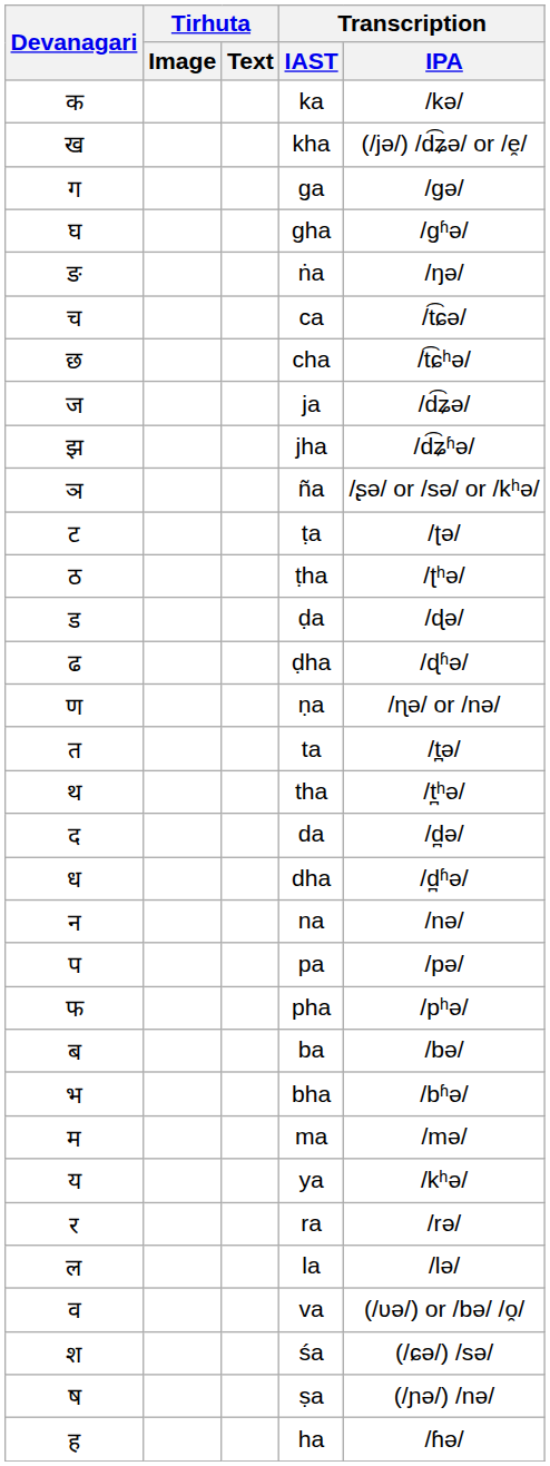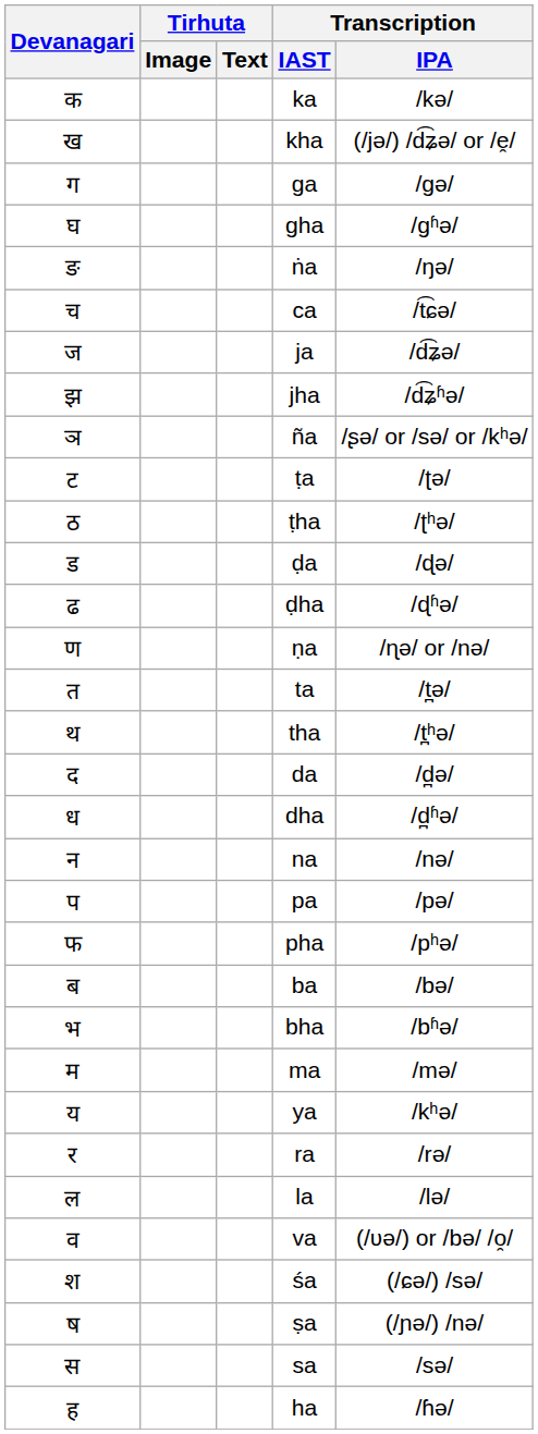 <table class="wikitable nounderlines Unicode" style="border-collapse:collapse;background:#FFFFFF;text-align:center">
 <tr>
 <th rowspan="2"><a href='#'>Devanagari</a></th>
 <th colspan="2"><a href='#'>Tirhuta</a></th>
 <th colspan="2">Transcription</th>
 </tr>
 <tr>
 <th>Image</th>
 <th>Text</th>
 <th><a href='#'>IAST</a></th>
 <th><a href='#'>IPA</a></th>
 </tr>
 <tr>
 <td>क</td>
 <td></td>
 <td style="font-size: x-large;" class="Unicode"></td>
 <td>ka</td>
 <td>/kə/</td>
 </tr>
 <tr>
 <td>ख</td>
 <td></td>
 <td style="font-size: x-large;" class="Unicode"></td>
 <td>kha</td>
 <td>(/jə/) /d͡ʑə/ or /e̯/</td>
 </tr>
 <tr>
 <td>ग</td>
 <td></td>
 <td style="font-size: x-large;" class="Unicode"></td>
 <td>ga</td>
 <td>/gə/</td>
 </tr>
 <tr>
 <td>घ</td>
 <td></td>
 <td style="font-size: x-large;" class="Unicode"></td>
 <td>gha</td>
 <td>/gʱə/</td>
 </tr>
 <tr>
 <td>ङ</td>
 <td></td>
 <td style="font-size: x-large;" class="Unicode"></td>
 <td>ṅa</td>
 <td>/ŋə/</td>
 </tr>
 <tr>
 <td>च</td>
 <td></td>
 <td style="font-size: x-large;" class="Unicode"></td>
 <td>ca</td>
 <td>/t͡ɕə/</td>
-</tr>
-<tr>
-<td>छ</td>
-<td></td>
-<td style="font-size: x-large;" class="Unicode"></td>
-<td>cha</td>
-<td>/t͡ɕʰə/</td>
 </tr>
 <tr>
 <td>ज</td>
 <td></td>
 <td style="font-size: x-large;" class="Unicode"></td>
 <td>ja</td>
 <td>/d͡ʑə/</td>
 </tr>
 <tr>
 <td>झ</td>
 <td></td>
 <td style="font-size: x-large;" class="Unicode"></td>
 <td>jha</td>
 <td>/d͡ʑʱə/</td>
 </tr>
 <tr>
 <td>ञ</td>
 <td></td>
 <td style="font-size: x-large;" class="Unicode"></td>
 <td>ña</td>
 <td>/ʂə/ or /sə/ or /kʰə/</td>
 </tr>
 <tr>
 <td>ट</td>
 <td></td>
 <td style="font-size: x-large;" class="Unicode"></td>
 <td>ṭa</td>
 <td>/ʈə/</td>
 </tr>
 <tr>
 <td>ठ</td>
 <td></td>
 <td style="font-size: x-large;" class="Unicode"></td>
 <td>ṭha</td>
 <td>/ʈʰə/</td>
 </tr>
 <tr>
 <td>ड</td>
 <td></td>
 <td style="font-size: x-large;" class="Unicode"></td>
 <td>ḍa</td>
 <td>/ɖə/</td>
 </tr>
 <tr>
 <td>ढ</td>
 <td></td>
 <td style="font-size: x-large;" class="Unicode"></td>
 <td>ḍha</td>
 <td>/ɖʱə/</td>
 </tr>
 <tr>
 <td>ण</td>
 <td></td>
 <td style="font-size: x-large;" class="Unicode"></td>
 <td>ṇa</td>
 <td>/ɳə/ or /nə/</td>
 </tr>
 <tr>
 <td>त</td>
 <td></td>
 <td style="font-size: x-large;" class="Unicode"></td>
 <td>ta</td>
 <td>/t̪ə/</td>
 </tr>
 <tr>
 <td>थ</td>
 <td></td>
 <td style="font-size: x-large;" class="Unicode"></td>
 <td>tha</td>
 <td>/t̪ʰə/</td>
 </tr>
 <tr>
 <td>द</td>
 <td></td>
 <td style="font-size: x-large;" class="Unicode"></td>
 <td>da</td>
 <td>/d̪ə/</td>
 </tr>
 <tr>
 <td>ध</td>
 <td></td>
 <td style="font-size: x-large;" class="Unicode"></td>
 <td>dha</td>
 <td>/d̪ʱə/</td>
 </tr>
 <tr>
 <td>न</td>
 <td></td>
 <td style="font-size: x-large;" class="Unicode"></td>
 <td>na</td>
 <td>/nə/</td>
 </tr>
 <tr>
 <td>प</td>
 <td></td>
 <td style="font-size: x-large;" class="Unicode"></td>
 <td>pa</td>
 <td>/pə/</td>
 </tr>
 <tr>
 <td>फ</td>
 <td></td>
 <td style="font-size: x-large;" class="Unicode"></td>
 <td>pha</td>
 <td>/pʰə/</td>
 </tr>
 <tr>
 <td>ब</td>
 <td></td>
 <td style="font-size: x-large;" class="Unicode"></td>
 <td>ba</td>
 <td>/bə/</td>
 </tr>
 <tr>
 <td>भ</td>
 <td></td>
 <td style="font-size: x-large;" class="Unicode"></td>
 <td>bha</td>
 <td>/bʱə/</td>
 </tr>
 <tr>
 <td>म</td>
 <td></td>
 <td style="font-size: x-large;" class="Unicode"></td>
 <td>ma</td>
 <td>/mə/</td>
 </tr>
 <tr>
 <td>य</td>
 <td></td>
 <td style="font-size: x-large;" class="Unicode"></td>
 <td>ya</td>
 <td>/kʰə/</td>
 </tr>
 <tr>
 <td>र</td>
 <td></td>
 <td style="font-size: x-large;" class="Unicode"></td>
 <td>ra</td>
 <td>/rə/</td>
 </tr>
 <tr>
 <td>ल</td>
 <td></td>
 <td style="font-size: x-large;" class="Unicode"></td>
 <td>la</td>
 <td>/lə/</td>
 </tr>
 <tr>
 <td>व</td>
 <td></td>
 <td style="font-size: x-large;" class="Unicode"></td>
 <td>va</td>
 <td>(/ʋə/) or /bə/ /o̯/</td>
 </tr>
 <tr>
 <td>श</td>
 <td></td>
 <td style="font-size: x-large;" class="Unicode"></td>
 <td>śa</td>
 <td>(/ɕə/) /sə/</td>
 </tr>
 <tr>
 <td>ष</td>
 <td></td>
 <td style="font-size: x-large;" class="Unicode"></td>
 <td>ṣa</td>
 <td>(/ɲə/) /nə/</td>
 </tr>
 <tr>
+<td>स</td>
+<td></td>
+<td style="font-size: x-large;" class="Unicode"></td>
+<td>sa</td>
+<td>/sə/</td>
+</tr>
+<tr>
 <td>ह</td>
 <td></td>
 <td style="font-size: x-large;" class="Unicode"></td>
 <td>ha</td>
 <td>/ɦə/</td>
 </tr>
 </table>
